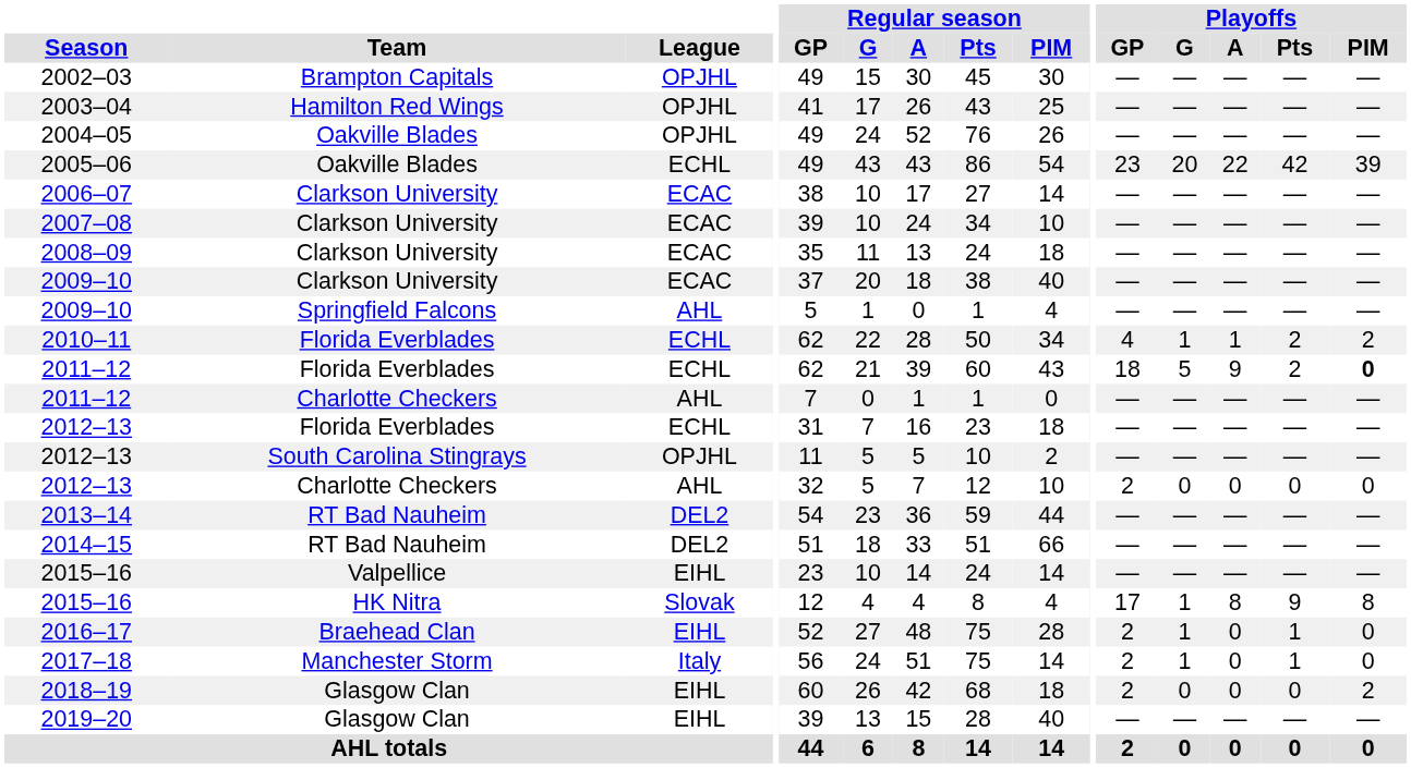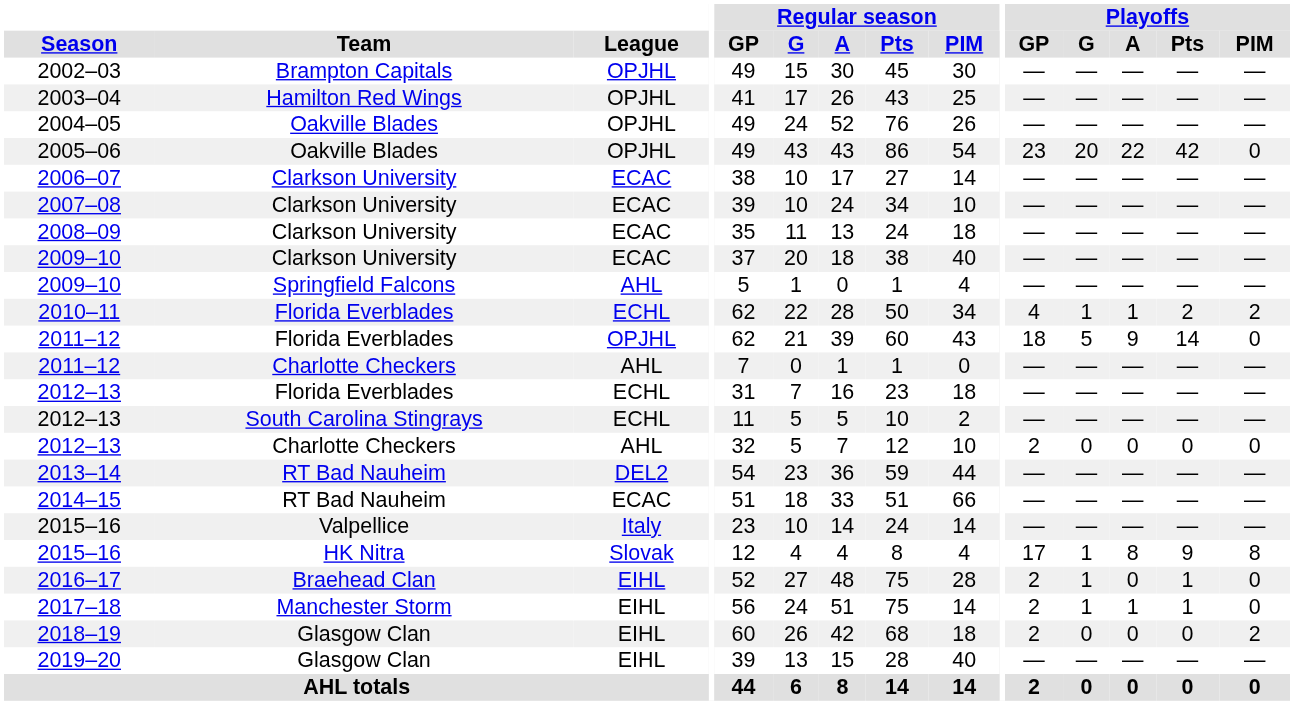 <table border="0" cellpadding="1" cellspacing="0" style="text-align:center; width:60em">
 <tr bgcolor="#e0e0e0">
 <th colspan="3" bgcolor="#ffffff"></th>
 <th rowspan="99" bgcolor="#ffffff"></th>
 <th colspan="5"><a href='#'>Regular season</a></th>
 <th rowspan="99" bgcolor="#ffffff"></th>
 <th colspan="5"><a href='#'>Playoffs</a></th>
 </tr>
 <tr bgcolor="#e0e0e0">
 <th><a href='#'>Season</a></th>
 <th>Team</th>
 <th>League</th>
 <th>GP</th>
 <th><a href='#'>G</a></th>
 <th><a href='#'>A</a></th>
 <th><a href='#'>Pts</a></th>
 <th><a href='#'>PIM</a></th>
 <th>GP</th>
 <th>G</th>
 <th>A</th>
 <th>Pts</th>
 <th>PIM</th>
 </tr>
 <tr>
 <td>2002–03</td>
 <td><a href='#'>Brampton Capitals</a></td>
 <td><a href='#'>OPJHL</a></td>
 <td>49</td>
 <td>15</td>
 <td>30</td>
 <td>45</td>
 <td>30</td>
 <td>—</td>
 <td>—</td>
 <td>—</td>
 <td>—</td>
 <td>—</td>
 </tr>
 <tr bgcolor="#f0f0f0">
 <td>2003–04</td>
 <td><a href='#'>Hamilton Red Wings</a></td>
 <td>OPJHL</td>
 <td>41</td>
 <td>17</td>
 <td>26</td>
 <td>43</td>
 <td>25</td>
 <td>—</td>
 <td>—</td>
 <td>—</td>
 <td>—</td>
 <td>—</td>
 </tr>
 <tr>
 <td>2004–05</td>
 <td><a href='#'>Oakville Blades</a></td>
 <td>OPJHL</td>
 <td>49</td>
 <td>24</td>
 <td>52</td>
 <td>76</td>
 <td>26</td>
 <td>—</td>
 <td>—</td>
 <td>—</td>
 <td>—</td>
 <td>—</td>
 </tr>
 <tr bgcolor="#f0f0f0">
 <td>2005–06</td>
 <td>Oakville Blades</td>
-<td>ECHL</td>
+<td>OPJHL</td>
 <td>49</td>
 <td>43</td>
 <td>43</td>
 <td>86</td>
 <td>54</td>
 <td>23</td>
 <td>20</td>
 <td>22</td>
 <td>42</td>
-<td>39</td>
+<td>0</td>
 </tr>
 <tr>
 <td><a href='#'>2006–07</a></td>
 <td><a href='#'>Clarkson University</a></td>
 <td><a href='#'>ECAC</a></td>
 <td>38</td>
 <td>10</td>
 <td>17</td>
 <td>27</td>
 <td>14</td>
 <td>—</td>
 <td>—</td>
 <td>—</td>
 <td>—</td>
 <td>—</td>
 </tr>
 <tr bgcolor="#f0f0f0">
 <td><a href='#'>2007–08</a></td>
 <td>Clarkson University</td>
 <td>ECAC</td>
 <td>39</td>
 <td>10</td>
 <td>24</td>
 <td>34</td>
 <td>10</td>
 <td>—</td>
 <td>—</td>
 <td>—</td>
 <td>—</td>
 <td>—</td>
 </tr>
 <tr>
 <td><a href='#'>2008–09</a></td>
 <td>Clarkson University</td>
 <td>ECAC</td>
 <td>35</td>
 <td>11</td>
 <td>13</td>
 <td>24</td>
 <td>18</td>
 <td>—</td>
 <td>—</td>
 <td>—</td>
 <td>—</td>
 <td>—</td>
 </tr>
 <tr bgcolor="#f0f0f0">
 <td><a href='#'>2009–10</a></td>
 <td>Clarkson University</td>
 <td>ECAC</td>
 <td>37</td>
 <td>20</td>
 <td>18</td>
 <td>38</td>
 <td>40</td>
 <td>—</td>
 <td>—</td>
 <td>—</td>
 <td>—</td>
 <td>—</td>
 </tr>
 <tr>
 <td><a href='#'>2009–10</a></td>
 <td><a href='#'>Springfield Falcons</a></td>
 <td><a href='#'>AHL</a></td>
 <td>5</td>
 <td>1</td>
 <td>0</td>
 <td>1</td>
 <td>4</td>
 <td>—</td>
 <td>—</td>
 <td>—</td>
 <td>—</td>
 <td>—</td>
 </tr>
 <tr bgcolor="#f0f0f0">
 <td><a href='#'>2010–11</a></td>
 <td><a href='#'>Florida Everblades</a></td>
 <td><a href='#'>ECHL</a></td>
 <td>62</td>
 <td>22</td>
 <td>28</td>
 <td>50</td>
 <td>34</td>
 <td>4</td>
 <td>1</td>
 <td>1</td>
 <td>2</td>
 <td>2</td>
 </tr>
 <tr>
 <td><a href='#'>2011–12</a></td>
 <td>Florida Everblades</td>
-<td>ECHL</td>
+<td><a href='#'>OPJHL</a></td>
 <td>62</td>
 <td>21</td>
 <td>39</td>
 <td>60</td>
 <td>43</td>
 <td>18</td>
 <td>5</td>
 <td>9</td>
-<td>2</td>
-<td><strong>0</strong></td>
+<td>14</td>
+<td>0</td>
 </tr>
 <tr bgcolor="#f0f0f0">
 <td><a href='#'>2011–12</a></td>
 <td><a href='#'>Charlotte Checkers</a></td>
 <td>AHL</td>
 <td>7</td>
 <td>0</td>
 <td>1</td>
 <td>1</td>
 <td>0</td>
 <td>—</td>
 <td>—</td>
 <td>—</td>
 <td>—</td>
 <td>—</td>
 </tr>
 <tr>
 <td><a href='#'>2012–13</a></td>
 <td>Florida Everblades</td>
 <td>ECHL</td>
 <td>31</td>
 <td>7</td>
 <td>16</td>
 <td>23</td>
 <td>18</td>
 <td>—</td>
 <td>—</td>
 <td>—</td>
 <td>—</td>
 <td>—</td>
 </tr>
 <tr bgcolor="#f0f0f0">
 <td>2012–13</td>
 <td><a href='#'>South Carolina Stingrays</a></td>
-<td>OPJHL</td>
+<td>ECHL</td>
 <td>11</td>
 <td>5</td>
 <td>5</td>
 <td>10</td>
 <td>2</td>
 <td>—</td>
 <td>—</td>
 <td>—</td>
 <td>—</td>
 <td>—</td>
 </tr>
 <tr>
 <td><a href='#'>2012–13</a></td>
 <td>Charlotte Checkers</td>
 <td>AHL</td>
 <td>32</td>
 <td>5</td>
 <td>7</td>
 <td>12</td>
 <td>10</td>
 <td>2</td>
 <td>0</td>
 <td>0</td>
 <td>0</td>
 <td>0</td>
 </tr>
 <tr bgcolor="#f0f0f0">
 <td><a href='#'>2013–14</a></td>
 <td><a href='#'>RT Bad Nauheim</a></td>
 <td><a href='#'>DEL2</a></td>
 <td>54</td>
 <td>23</td>
 <td>36</td>
 <td>59</td>
 <td>44</td>
 <td>—</td>
 <td>—</td>
 <td>—</td>
 <td>—</td>
 <td>—</td>
 </tr>
 <tr>
 <td><a href='#'>2014–15</a></td>
 <td>RT Bad Nauheim</td>
-<td>DEL2</td>
+<td>ECAC</td>
 <td>51</td>
 <td>18</td>
 <td>33</td>
 <td>51</td>
 <td>66</td>
 <td>—</td>
 <td>—</td>
 <td>—</td>
 <td>—</td>
 <td>—</td>
 </tr>
 <tr bgcolor="#f0f0f0">
 <td>2015–16</td>
 <td>Valpellice</td>
-<td>EIHL</td>
+<td><a href='#'>Italy</a></td>
 <td>23</td>
 <td>10</td>
 <td>14</td>
 <td>24</td>
 <td>14</td>
 <td>—</td>
 <td>—</td>
 <td>—</td>
 <td>—</td>
 <td>—</td>
 </tr>
 <tr>
 <td><a href='#'>2015–16</a></td>
 <td><a href='#'>HK Nitra</a></td>
 <td><a href='#'>Slovak</a></td>
 <td>12</td>
 <td>4</td>
 <td>4</td>
 <td>8</td>
 <td>4</td>
 <td>17</td>
 <td>1</td>
 <td>8</td>
 <td>9</td>
 <td>8</td>
 </tr>
 <tr bgcolor="#f0f0f0">
 <td><a href='#'>2016–17</a></td>
 <td><a href='#'>Braehead Clan</a></td>
 <td><a href='#'>EIHL</a></td>
 <td>52</td>
 <td>27</td>
 <td>48</td>
 <td>75</td>
 <td>28</td>
 <td>2</td>
 <td>1</td>
 <td>0</td>
 <td>1</td>
 <td>0</td>
 </tr>
 <tr>
 <td><a href='#'>2017–18</a></td>
 <td><a href='#'>Manchester Storm</a></td>
-<td><a href='#'>Italy</a></td>
+<td>EIHL</td>
 <td>56</td>
 <td>24</td>
 <td>51</td>
 <td>75</td>
 <td>14</td>
 <td>2</td>
 <td>1</td>
-<td>0</td>
+<td>1</td>
 <td>1</td>
 <td>0</td>
 </tr>
 <tr>
 </tr>
 <tr bgcolor="#f0f0f0">
 <td><a href='#'>2018–19</a></td>
 <td>Glasgow Clan</td>
 <td>EIHL</td>
 <td>60</td>
 <td>26</td>
 <td>42</td>
 <td>68</td>
 <td>18</td>
 <td>2</td>
 <td>0</td>
 <td>0</td>
 <td>0</td>
 <td>2</td>
 </tr>
 <tr>
 <td><a href='#'>2019–20</a></td>
 <td>Glasgow Clan</td>
 <td>EIHL</td>
 <td>39</td>
 <td>13</td>
 <td>15</td>
 <td>28</td>
 <td>40</td>
 <td>—</td>
 <td>—</td>
 <td>—</td>
 <td>—</td>
 <td>—</td>
 </tr>
 <tr bgcolor="#e0e0e0">
 <th colspan="3">AHL totals</th>
 <th>44</th>
 <th>6</th>
 <th>8</th>
 <th>14</th>
 <th>14</th>
 <th>2</th>
 <th>0</th>
 <th>0</th>
 <th>0</th>
 <th>0</th>
 </tr>
 </table>
